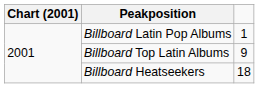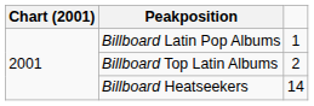 <table class="wikitable">
 <tr>
 <th>Chart (2001)</th>
 <th>Peakposition</th>
 </tr>
 <tr>
 <td rowspan="5">2001</td>
 <td><em>Billboard</em> Latin Pop Albums</td>
 <td align="center">1</td>
 </tr>
 <tr>
 <td><em>Billboard</em> Top Latin Albums</td>
-<td align="center">9</td>
+<td align="center">2</td>
 </tr>
 <tr>
 <td><em>Billboard</em> Heatseekers</td>
-<td align="center">18</td>
+<td align="center">14</td>
 </tr>
 </table>
